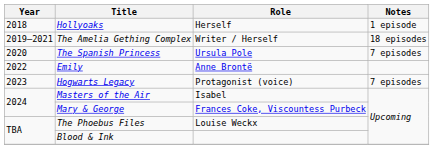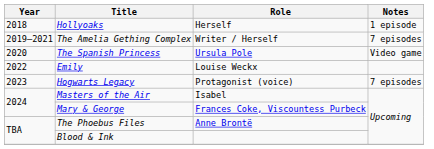 <table class="wikitable sortable">
 <tr>
 <th>Year</th>
 <th>Title</th>
 <th>Role</th>
 <th class="unsortable">Notes</th>
 </tr>
 <tr>
 <td>2018</td>
 <td><em><a href='#'>Hollyoaks</a></em></td>
 <td>Herself</td>
 <td>1 episode</td>
 </tr>
 <tr>
 <td>2019–2021</td>
 <td><em>The Amelia Gething Complex</em></td>
 <td>Writer / Herself</td>
-<td>18 episodes</td>
+<td>7 episodes</td>
 </tr>
 <tr>
 <td>2020</td>
 <td><em><a href='#'>The Spanish Princess</a></em></td>
 <td><a href='#'>Ursula Pole</a></td>
-<td>7 episodes</td>
+<td>Video game</td>
 </tr>
 <tr>
 <td>2022</td>
 <td><em><a href='#'>Emily</a></em></td>
-<td><a href='#'>Anne Brontë</a></td>
+<td>Louise Weckx</td>
 <td></td>
 </tr>
 <tr>
 <td>2023</td>
 <td><em><a href='#'>Hogwarts Legacy</a></em></td>
 <td>Protagonist (voice)</td>
 <td>7 episodes</td>
 </tr>
 <tr>
 <td rowspan="2">2024</td>
 <td><em><a href='#'>Masters of the Air</a></em></td>
 <td>Isabel</td>
 <td rowspan="4"><em>Upcoming</em></td>
 </tr>
 <tr>
 <td><em><a href='#'>Mary & George</a></em></td>
 <td><a href='#'>Frances Coke, Viscountess Purbeck</a></td>
 </tr>
 <tr>
 <td rowspan="2">TBA</td>
 <td><em>The Phoebus Files</em></td>
-<td>Louise Weckx</td>
+<td><a href='#'>Anne Brontë</a></td>
 </tr>
 <tr>
 <td><em>Blood & Ink</em></td>
 <td></td>
 </tr>
 <tr>
 </tr>
 </table>
